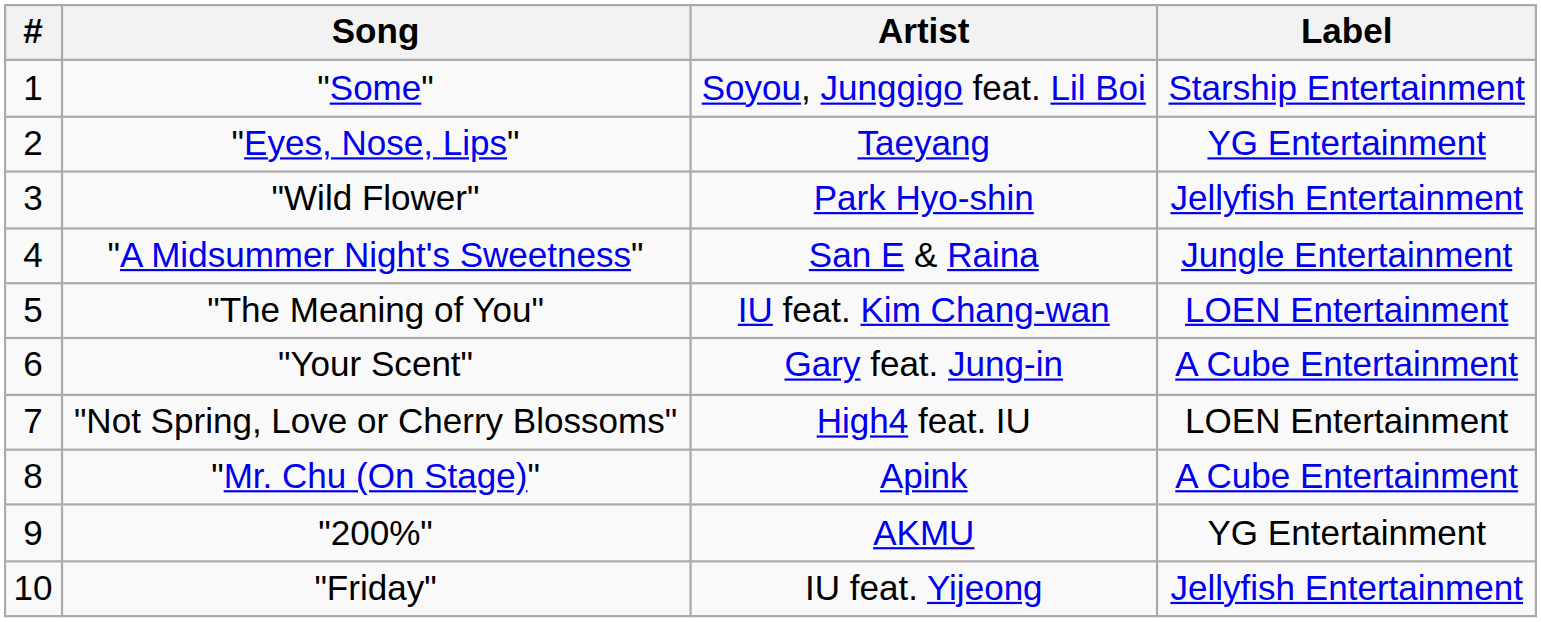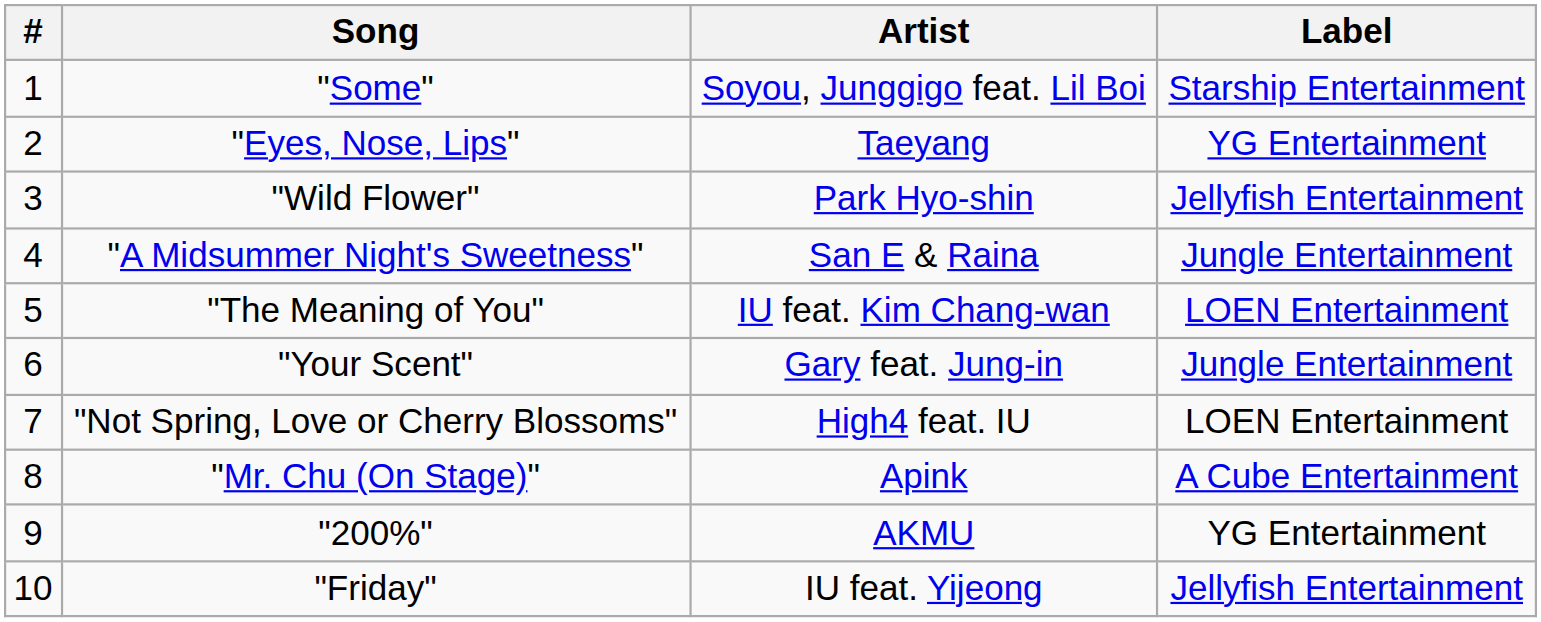 <table class="wikitable" style="text-align: center; width: 700px;">
 <tr>
 <th>#</th>
 <th>Song</th>
 <th>Artist</th>
 <th>Label</th>
 </tr>
 <tr>
 <td>1</td>
 <td>"<a href='#'>Some</a>"</td>
 <td><a href='#'>Soyou</a>, <a href='#'>Junggigo</a> feat. <a href='#'>Lil Boi</a></td>
 <td><a href='#'>Starship Entertainment</a></td>
 </tr>
 <tr>
 <td>2</td>
 <td>"<a href='#'>Eyes, Nose, Lips</a>"</td>
 <td><a href='#'>Taeyang</a></td>
 <td><a href='#'>YG Entertainment</a></td>
 </tr>
 <tr>
 <td>3</td>
 <td>"Wild Flower"</td>
 <td><a href='#'>Park Hyo-shin</a></td>
 <td><a href='#'>Jellyfish Entertainment</a></td>
 </tr>
 <tr>
 <td>4</td>
 <td>"<a href='#'>A Midsummer Night's Sweetness</a>"</td>
 <td><a href='#'>San E</a> & <a href='#'>Raina</a></td>
 <td><a href='#'>Jungle Entertainment</a></td>
 </tr>
 <tr>
 <td>5</td>
 <td>"The Meaning of You"</td>
 <td><a href='#'>IU</a> feat. <a href='#'>Kim Chang-wan</a></td>
 <td><a href='#'>LOEN Entertainment</a></td>
 </tr>
 <tr>
 <td>6</td>
 <td>"Your Scent"</td>
 <td><a href='#'>Gary</a> feat. <a href='#'>Jung-in</a></td>
-<td><a href='#'>A Cube Entertainment</a></td>
+<td><a href='#'>Jungle Entertainment</a></td>
 </tr>
 <tr>
 <td>7</td>
 <td>"Not Spring, Love or Cherry Blossoms"</td>
 <td><a href='#'>High4</a> feat. IU</td>
 <td>LOEN Entertainment</td>
 </tr>
 <tr>
 <td>8</td>
 <td>"<a href='#'>Mr. Chu (On Stage)</a>"</td>
 <td><a href='#'>Apink</a></td>
 <td><a href='#'>A Cube Entertainment</a></td>
 </tr>
 <tr>
 <td>9</td>
 <td>"200%"</td>
 <td><a href='#'>AKMU</a></td>
 <td>YG Entertainment</td>
 </tr>
 <tr>
 <td>10</td>
 <td>"Friday"</td>
 <td>IU feat. <a href='#'>Yijeong</a></td>
 <td><a href='#'>Jellyfish Entertainment</a></td>
 </tr>
 </table>
